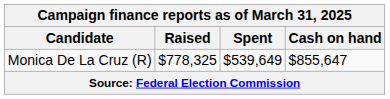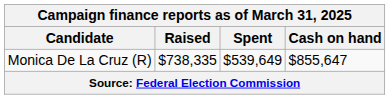 <table class="wikitable sortable">
 <tr>
 <th colspan=4>Campaign finance reports as of March 31, 2025</th>
 </tr>
 <tr style="text-align:center;">
 <th>Candidate</th>
 <th>Raised</th>
 <th>Spent</th>
 <th>Cash on hand</th>
 </tr>
 <tr>
 <td>Monica De La Cruz (R)</td>
-<td>$778,325</td>
+<td>$738,335</td>
 <td>$539,649</td>
 <td>$855,647</td>
 </tr>
 <tr>
 <th colspan="4"><small>Source: <a href='#'>Federal Election Commission</a></small></th>
 </tr>
 </table>
